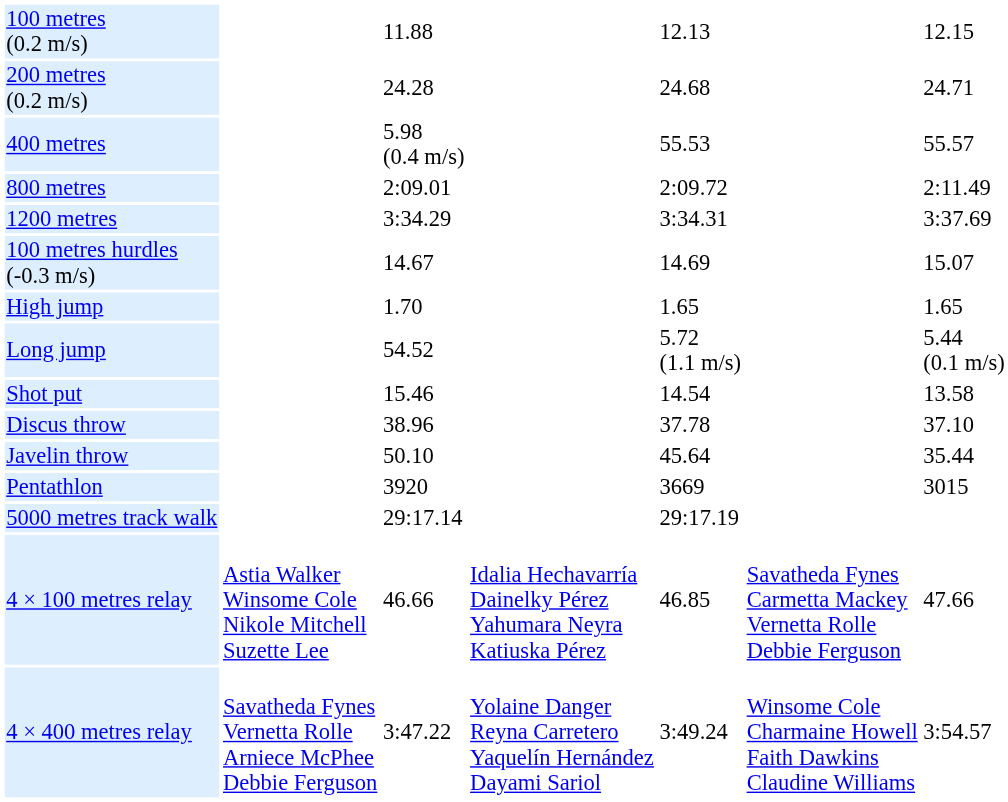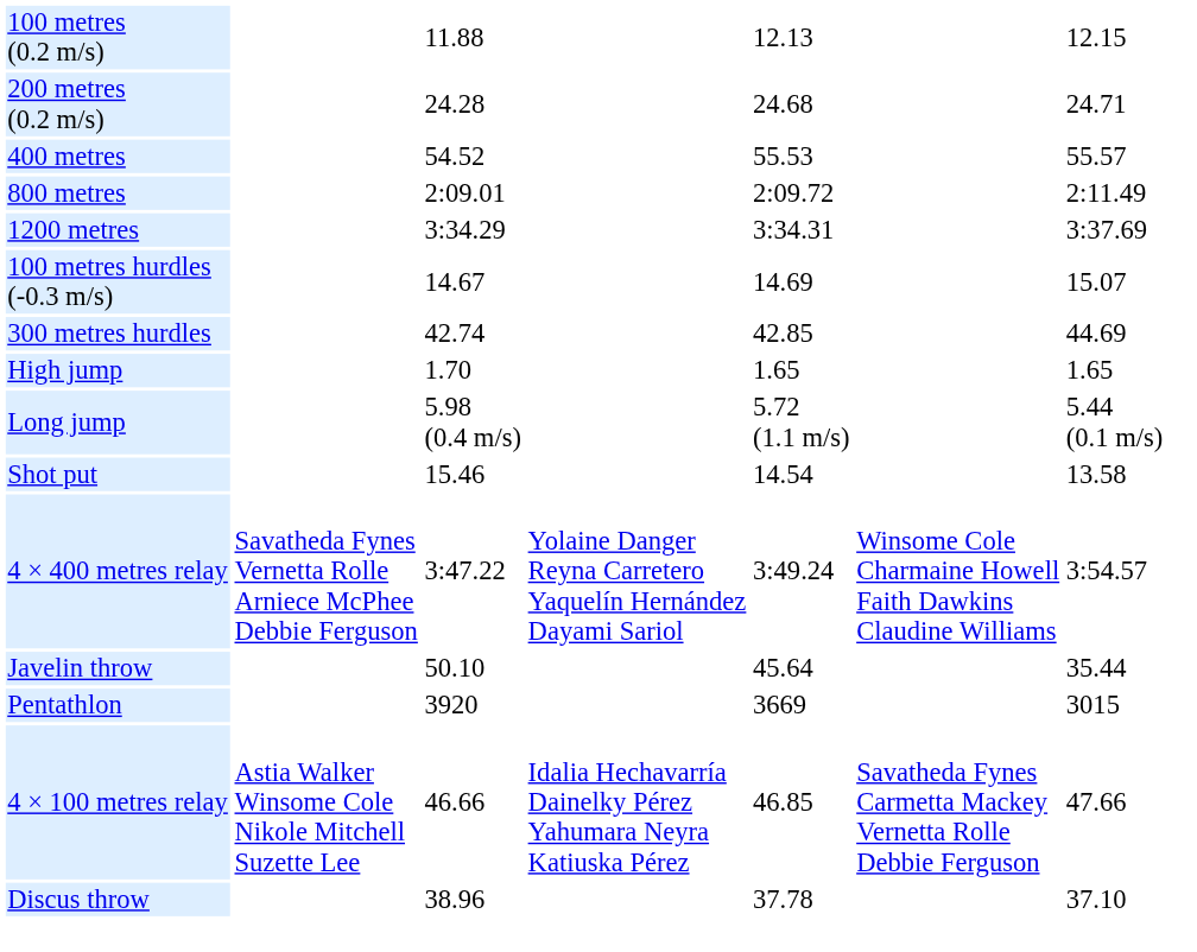 <table>
 <tr>
 <td bgcolor = DDEEFF><a href='#'>100 metres</a> <br> (0.2 m/s)</td>
 <td></td>
 <td>11.88</td>
 <td></td>
 <td>12.13</td>
 <td></td>
 <td>12.15</td>
 </tr>
 <tr>
 <td bgcolor = DDEEFF><a href='#'>200 metres</a> <br> (0.2 m/s)</td>
 <td></td>
 <td>24.28</td>
 <td></td>
 <td>24.68</td>
 <td></td>
 <td>24.71</td>
 </tr>
 <tr>
 <td bgcolor = DDEEFF><a href='#'>400 metres</a></td>
 <td></td>
-<td>5.98 <br> (0.4 m/s)</td>
+<td>54.52</td>
 <td></td>
 <td>55.53</td>
 <td></td>
 <td>55.57</td>
 </tr>
 <tr>
 <td bgcolor = DDEEFF><a href='#'>800 metres</a></td>
 <td></td>
 <td>2:09.01</td>
 <td></td>
 <td>2:09.72</td>
 <td></td>
 <td>2:11.49</td>
 </tr>
 <tr>
 <td bgcolor = DDEEFF><a href='#'>1200 metres</a></td>
 <td></td>
 <td>3:34.29</td>
 <td></td>
 <td>3:34.31</td>
 <td></td>
 <td>3:37.69</td>
 </tr>
 <tr>
 <td bgcolor = DDEEFF><a href='#'>100 metres hurdles</a> <br> (-0.3 m/s)</td>
 <td></td>
 <td>14.67</td>
 <td></td>
 <td>14.69</td>
 <td></td>
 <td>15.07</td>
 </tr>
 <tr>
+<td bgcolor = DDEEFF><a href='#'>300 metres hurdles</a></td>
+<td></td>
+<td>42.74</td>
+<td></td>
+<td>42.85</td>
+<td></td>
+<td>44.69</td>
+</tr>
+<tr>
 <td bgcolor = DDEEFF><a href='#'>High jump</a></td>
 <td></td>
 <td>1.70</td>
 <td></td>
 <td>1.65</td>
 <td></td>
 <td>1.65</td>
 </tr>
 <tr>
 <td bgcolor = DDEEFF><a href='#'>Long jump</a></td>
 <td></td>
-<td>54.52</td>
+<td>5.98 <br> (0.4 m/s)</td>
 <td></td>
 <td>5.72 <br> (1.1 m/s)</td>
 <td></td>
 <td>5.44 <br> (0.1 m/s)</td>
 </tr>
 <tr>
 <td bgcolor = DDEEFF><a href='#'>Shot put</a></td>
 <td></td>
 <td>15.46</td>
 <td></td>
 <td>14.54</td>
 <td></td>
 <td>13.58</td>
 </tr>
 <tr>
-<td bgcolor = DDEEFF><a href='#'>Discus throw</a></td>
-<td></td>
-<td>38.96</td>
-<td></td>
-<td>37.78</td>
-<td></td>
-<td>37.10</td>
+<td bgcolor = DDEEFF><a href='#'>4 × 400 metres relay</a></td>
+<td> <br> <a href='#'>Savatheda Fynes</a> <br> <a href='#'>Vernetta Rolle</a> <br> <a href='#'>Arniece McPhee</a> <br> <a href='#'>Debbie Ferguson</a></td>
+<td>3:47.22</td>
+<td> <br> <a href='#'>Yolaine Danger</a> <br> <a href='#'>Reyna Carretero</a> <br> <a href='#'>Yaquelín Hernández</a> <br> <a href='#'>Dayami Sariol</a></td>
+<td>3:49.24</td>
+<td> <br> <a href='#'>Winsome Cole</a> <br> <a href='#'>Charmaine Howell</a> <br> <a href='#'>Faith Dawkins</a> <br> <a href='#'>Claudine Williams</a></td>
+<td>3:54.57</td>
 </tr>
 <tr>
 <td bgcolor = DDEEFF><a href='#'>Javelin throw</a></td>
 <td></td>
 <td>50.10</td>
 <td></td>
 <td>45.64</td>
 <td></td>
 <td>35.44</td>
 </tr>
 <tr>
 <td bgcolor = DDEEFF><a href='#'>Pentathlon</a></td>
 <td></td>
 <td>3920</td>
 <td></td>
 <td>3669</td>
 <td></td>
 <td>3015</td>
 </tr>
 <tr>
-<td bgcolor = DDEEFF><a href='#'>5000 metres track walk</a></td>
-<td></td>
-<td>29:17.14</td>
-<td></td>
-<td>29:17.19</td>
-<td></td>
-<td></td>
-</tr>
-<tr>
 <td bgcolor = DDEEFF><a href='#'>4 × 100 metres relay</a></td>
 <td> <br> <a href='#'>Astia Walker</a> <br> <a href='#'>Winsome Cole</a> <br> <a href='#'>Nikole Mitchell</a> <br> <a href='#'>Suzette Lee</a></td>
 <td>46.66</td>
 <td> <br> <a href='#'>Idalia Hechavarría</a> <br> <a href='#'>Dainelky Pérez</a> <br> <a href='#'>Yahumara Neyra</a> <br> <a href='#'>Katiuska Pérez</a></td>
 <td>46.85</td>
 <td> <br> <a href='#'>Savatheda Fynes</a> <br> <a href='#'>Carmetta Mackey</a> <br> <a href='#'>Vernetta Rolle</a> <br> <a href='#'>Debbie Ferguson</a></td>
 <td>47.66</td>
 </tr>
 <tr>
-<td bgcolor = DDEEFF><a href='#'>4 × 400 metres relay</a></td>
-<td> <br> <a href='#'>Savatheda Fynes</a> <br> <a href='#'>Vernetta Rolle</a> <br> <a href='#'>Arniece McPhee</a> <br> <a href='#'>Debbie Ferguson</a></td>
-<td>3:47.22</td>
-<td> <br> <a href='#'>Yolaine Danger</a> <br> <a href='#'>Reyna Carretero</a> <br> <a href='#'>Yaquelín Hernández</a> <br> <a href='#'>Dayami Sariol</a></td>
-<td>3:49.24</td>
-<td> <br> <a href='#'>Winsome Cole</a> <br> <a href='#'>Charmaine Howell</a> <br> <a href='#'>Faith Dawkins</a> <br> <a href='#'>Claudine Williams</a></td>
-<td>3:54.57</td>
+<td bgcolor = DDEEFF><a href='#'>Discus throw</a></td>
+<td></td>
+<td>38.96</td>
+<td></td>
+<td>37.78</td>
+<td></td>
+<td>37.10</td>
 </tr>
 </table>
